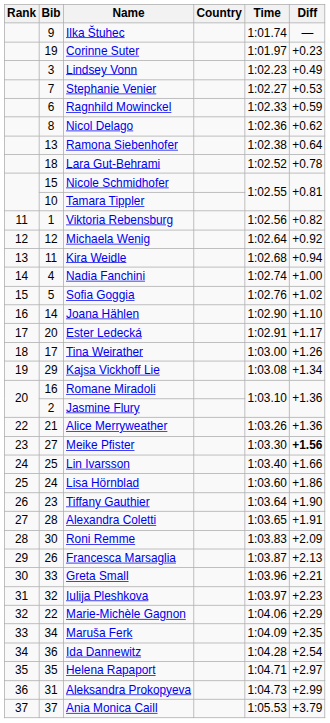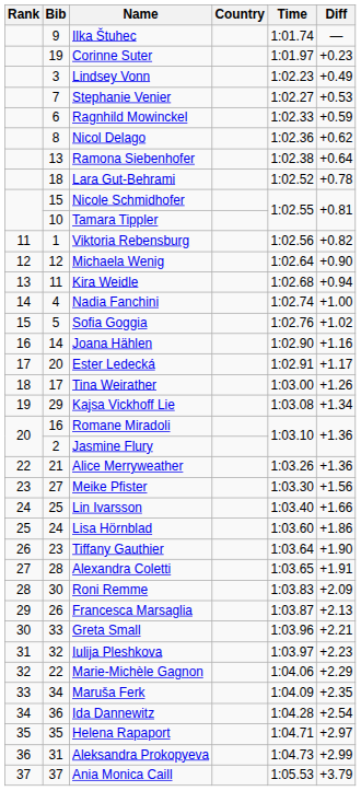 <table class="wikitable sortable" style="text-align:center">
 <tr>
 <th>Rank</th>
 <th>Bib</th>
 <th>Name</th>
 <th>Country</th>
 <th>Time</th>
 <th>Diff</th>
 </tr>
 <tr>
 <td></td>
 <td>9</td>
 <td align=left><a href='#'>Ilka Štuhec</a></td>
 <td align=left></td>
 <td>1:01.74</td>
 <td>—</td>
 </tr>
 <tr>
 <td></td>
 <td>19</td>
 <td align=left><a href='#'>Corinne Suter</a></td>
 <td align=left> </td>
 <td>1:01.97</td>
 <td>+0.23</td>
 </tr>
 <tr>
 <td></td>
 <td>3</td>
 <td align=left><a href='#'>Lindsey Vonn</a></td>
 <td align=left></td>
 <td>1:02.23</td>
 <td>+0.49</td>
 </tr>
 <tr>
 <td></td>
 <td>7</td>
 <td align=left><a href='#'>Stephanie Venier</a></td>
 <td align=left></td>
 <td>1:02.27</td>
 <td>+0.53</td>
 </tr>
 <tr>
 <td></td>
 <td>6</td>
 <td align=left><a href='#'>Ragnhild Mowinckel</a></td>
 <td align=left></td>
 <td>1:02.33</td>
 <td>+0.59</td>
 </tr>
 <tr>
 <td></td>
 <td>8</td>
 <td align=left><a href='#'>Nicol Delago</a></td>
 <td align=left></td>
 <td>1:02.36</td>
 <td>+0.62</td>
 </tr>
 <tr>
 <td></td>
 <td>13</td>
 <td align=left><a href='#'>Ramona Siebenhofer</a></td>
 <td align=left></td>
 <td>1:02.38</td>
 <td>+0.64</td>
 </tr>
 <tr>
 <td></td>
 <td>18</td>
 <td align=left><a href='#'>Lara Gut-Behrami</a></td>
 <td align=left> </td>
 <td>1:02.52</td>
 <td>+0.78</td>
 </tr>
 <tr>
 <td rowspan=2></td>
 <td>15</td>
 <td align=left><a href='#'>Nicole Schmidhofer</a></td>
 <td align=left></td>
 <td rowspan=2>1:02.55</td>
 <td rowspan=2>+0.81</td>
 </tr>
 <tr>
 <td>10</td>
 <td align=left><a href='#'>Tamara Tippler</a></td>
 <td align=left></td>
 </tr>
 <tr>
 <td>11</td>
 <td>1</td>
 <td align=left><a href='#'>Viktoria Rebensburg</a></td>
 <td align=left></td>
 <td>1:02.56</td>
 <td>+0.82</td>
 </tr>
 <tr>
 <td>12</td>
 <td>12</td>
 <td align=left><a href='#'>Michaela Wenig</a></td>
 <td align=left></td>
 <td>1:02.64</td>
-<td>+0.92</td>
+<td>+0.90</td>
 </tr>
 <tr>
 <td>13</td>
 <td>11</td>
 <td align=left><a href='#'>Kira Weidle</a></td>
 <td align=left></td>
 <td>1:02.68</td>
 <td>+0.94</td>
 </tr>
 <tr>
 <td>14</td>
 <td>4</td>
 <td align=left><a href='#'>Nadia Fanchini</a></td>
 <td align=left></td>
 <td>1:02.74</td>
 <td>+1.00</td>
 </tr>
 <tr>
 <td>15</td>
 <td>5</td>
 <td align=left><a href='#'>Sofia Goggia</a></td>
 <td align=left></td>
 <td>1:02.76</td>
 <td>+1.02</td>
 </tr>
 <tr>
 <td>16</td>
 <td>14</td>
 <td align=left><a href='#'>Joana Hählen</a></td>
 <td align=left> </td>
 <td>1:02.90</td>
-<td>+1.10</td>
+<td>+1.16</td>
 </tr>
 <tr>
 <td>17</td>
 <td>20</td>
 <td align=left><a href='#'>Ester Ledecká</a></td>
 <td align=left></td>
 <td>1:02.91</td>
 <td>+1.17</td>
 </tr>
 <tr>
 <td>18</td>
 <td>17</td>
 <td align=left><a href='#'>Tina Weirather</a></td>
 <td align=left></td>
 <td>1:03.00</td>
 <td>+1.26</td>
 </tr>
 <tr>
 <td>19</td>
 <td>29</td>
 <td align=left><a href='#'>Kajsa Vickhoff Lie</a></td>
 <td align=left></td>
 <td>1:03.08</td>
 <td>+1.34</td>
 </tr>
 <tr>
 <td rowspan=2>20</td>
 <td>16</td>
 <td align=left><a href='#'>Romane Miradoli</a></td>
 <td align=left></td>
 <td rowspan=2>1:03.10</td>
 <td rowspan=2>+1.36</td>
 </tr>
 <tr>
 <td>2</td>
 <td align=left><a href='#'>Jasmine Flury</a></td>
 <td align=left> </td>
 </tr>
 <tr>
 <td>22</td>
 <td>21</td>
 <td align=left><a href='#'>Alice Merryweather</a></td>
 <td align=left></td>
 <td>1:03.26</td>
 <td>+1.36</td>
 </tr>
 <tr>
 <td>23</td>
 <td>27</td>
 <td align=left><a href='#'>Meike Pfister</a></td>
 <td align=left></td>
 <td>1:03.30</td>
-<td><strong>+1.56</strong></td>
+<td>+1.56</td>
 </tr>
 <tr>
 <td>24</td>
 <td>25</td>
 <td align=left><a href='#'>Lin Ivarsson</a></td>
 <td align=left></td>
 <td>1:03.40</td>
 <td>+1.66</td>
 </tr>
 <tr>
 <td>25</td>
 <td>24</td>
 <td align=left><a href='#'>Lisa Hörnblad</a></td>
 <td align=left></td>
 <td>1:03.60</td>
 <td>+1.86</td>
 </tr>
 <tr>
 <td>26</td>
 <td>23</td>
 <td align=left><a href='#'>Tiffany Gauthier</a></td>
 <td align=left></td>
 <td>1:03.64</td>
 <td>+1.90</td>
 </tr>
 <tr>
 <td>27</td>
 <td>28</td>
 <td align=left><a href='#'>Alexandra Coletti</a></td>
 <td align=left></td>
 <td>1:03.65</td>
 <td>+1.91</td>
 </tr>
 <tr>
 <td>28</td>
 <td>30</td>
 <td align=left><a href='#'>Roni Remme</a></td>
 <td align=left></td>
 <td>1:03.83</td>
 <td>+2.09</td>
 </tr>
 <tr>
 <td>29</td>
 <td>26</td>
 <td align=left><a href='#'>Francesca Marsaglia</a></td>
 <td align=left></td>
 <td>1:03.87</td>
 <td>+2.13</td>
 </tr>
 <tr>
 <td>30</td>
 <td>33</td>
 <td align=left><a href='#'>Greta Small</a></td>
 <td align=left></td>
 <td>1:03.96</td>
 <td>+2.21</td>
 </tr>
 <tr>
 <td>31</td>
 <td>32</td>
 <td align=left><a href='#'>Iulija Pleshkova</a></td>
 <td align=left></td>
 <td>1:03.97</td>
 <td>+2.23</td>
 </tr>
 <tr>
 <td>32</td>
 <td>22</td>
 <td align=left><a href='#'>Marie-Michèle Gagnon</a></td>
 <td align=left></td>
 <td>1:04.06</td>
 <td>+2.29</td>
 </tr>
 <tr>
 <td>33</td>
 <td>34</td>
 <td align=left><a href='#'>Maruša Ferk</a></td>
 <td align=left></td>
 <td>1:04.09</td>
 <td>+2.35</td>
 </tr>
 <tr>
 <td>34</td>
 <td>36</td>
 <td align=left><a href='#'>Ida Dannewitz</a></td>
 <td align="left"></td>
 <td>1:04.28</td>
 <td>+2.54</td>
 </tr>
 <tr>
 <td>35</td>
 <td>35</td>
 <td align=left><a href='#'>Helena Rapaport</a></td>
 <td align="left"></td>
 <td>1:04.71</td>
 <td>+2.97</td>
 </tr>
 <tr>
 <td>36</td>
 <td>31</td>
 <td align=left><a href='#'>Aleksandra Prokopyeva</a></td>
 <td align=left></td>
 <td>1:04.73</td>
 <td>+2.99</td>
 </tr>
 <tr>
 <td>37</td>
 <td>37</td>
 <td align=left><a href='#'>Ania Monica Caill</a></td>
 <td align=left></td>
 <td>1:05.53</td>
 <td>+3.79</td>
 </tr>
 </table>
